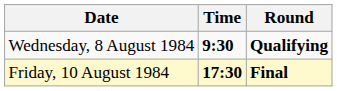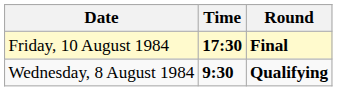 <table class="wikitable">
 <tr>
 <th>Date</th>
 <th>Time</th>
 <th>Round</th>
 </tr>
+<tr style=background:lemonchiffon>
+<td>Friday, 10 August 1984</td>
+<td><strong>17:30</strong></td>
+<td><strong>Final</strong></td>
+</tr>
 <tr>
 <td>Wednesday, 8 August 1984</td>
 <td><strong>9:30</strong></td>
 <td><strong>Qualifying</strong></td>
 </tr>
-<tr style=background:lemonchiffon>
-<td>Friday, 10 August 1984</td>
-<td><strong>17:30</strong></td>
-<td><strong>Final</strong></td>
-</tr>
 </table>
